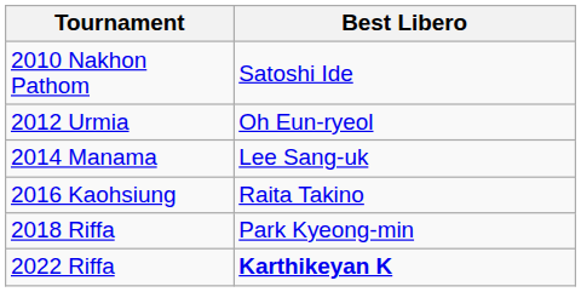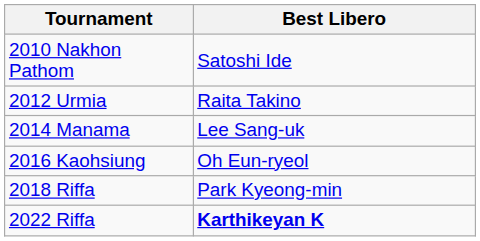 <table class=wikitable style="width: 400px;">
 <tr>
 <th style="width: 40%;">Tournament</th>
 <th style="width: 60%;">Best Libero</th>
 </tr>
 <tr>
 <td><a href='#'>2010 Nakhon Pathom</a></td>
 <td> <a href='#'>Satoshi Ide</a></td>
 </tr>
 <tr>
 <td><a href='#'>2012 Urmia</a></td>
-<td> <a href='#'>Oh Eun-ryeol</a></td>
+<td> <a href='#'>Raita Takino</a></td>
 </tr>
 <tr>
 <td><a href='#'>2014 Manama</a></td>
 <td> <a href='#'>Lee Sang-uk</a></td>
 </tr>
 <tr>
 <td><a href='#'>2016 Kaohsiung</a></td>
-<td> <a href='#'>Raita Takino</a></td>
+<td> <a href='#'>Oh Eun-ryeol</a></td>
 </tr>
 <tr>
 <td><a href='#'>2018 Riffa</a></td>
 <td> <a href='#'>Park Kyeong-min</a></td>
 </tr>
 <tr>
 <td><a href='#'>2022 Riffa</a></td>
 <td><strong> <a href='#'>Karthikeyan K</a></strong></td>
 </tr>
 </table>
